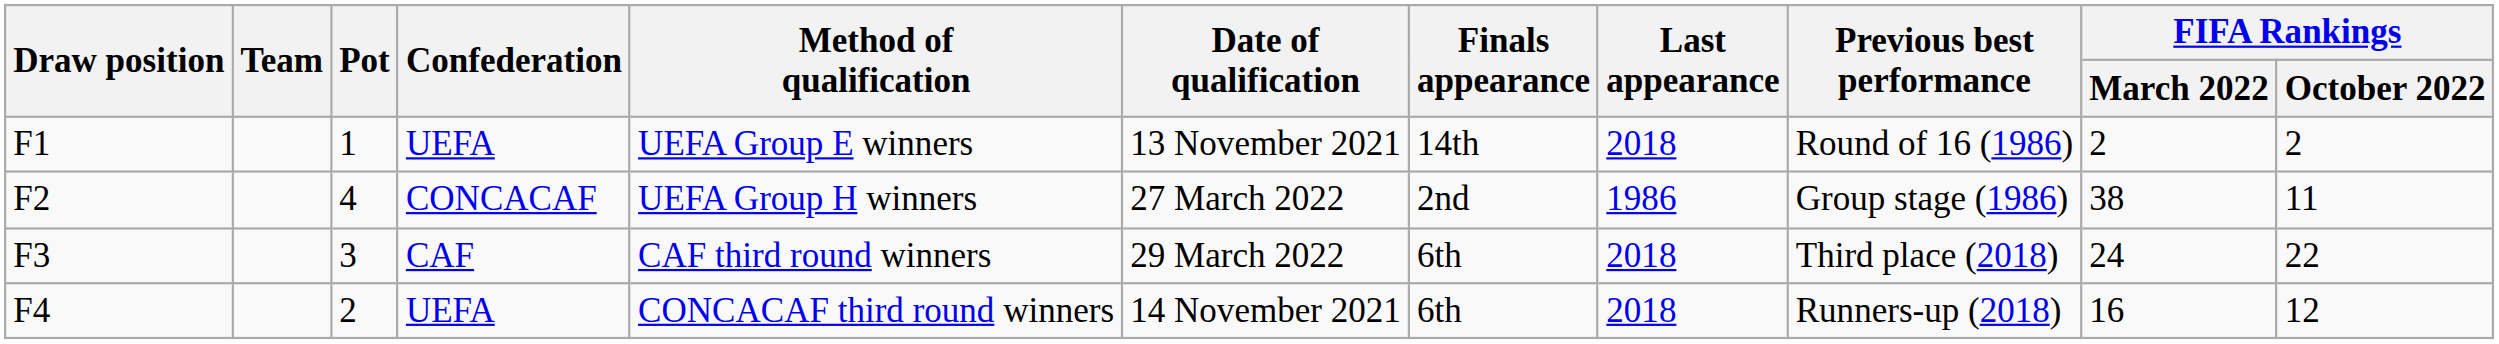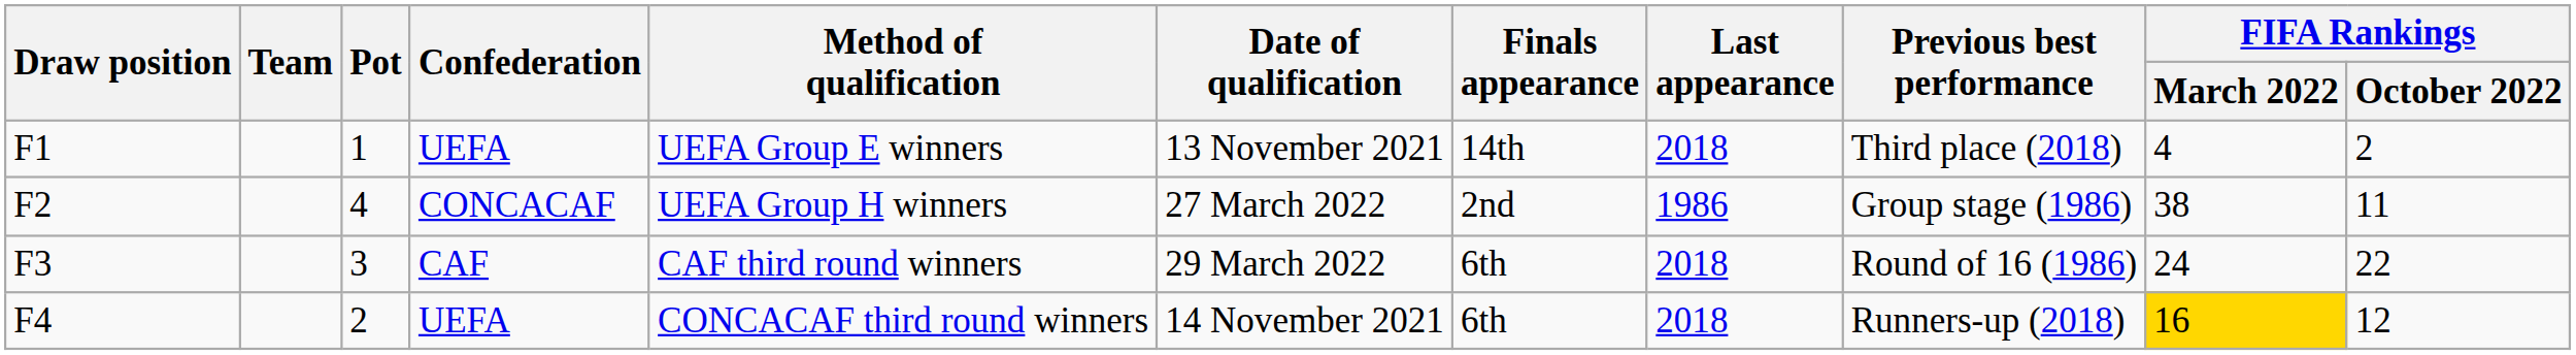 <table class="wikitable sortable">
 <tr>
 <th rowspan=2>Draw position</th>
 <th rowspan=2>Team</th>
 <th rowspan=2>Pot</th>
 <th rowspan=2>Confederation</th>
 <th rowspan=2>Method of<br>qualification</th>
 <th rowspan=2>Date of<br>qualification</th>
 <th rowspan=2 data-sort-type="number">Finals<br>appearance</th>
 <th rowspan=2>Last<br>appearance</th>
 <th rowspan=2>Previous best<br>performance</th>
 <th colspan=2><a href='#'>FIFA Rankings</a></th>
 </tr>
 <tr>
 <th>March 2022</th>
 <th>October 2022</th>
 </tr>
 <tr>
 <td>F1</td>
 <td style=white-space:nowrap></td>
 <td>1</td>
 <td><a href='#'>UEFA</a></td>
 <td><a href='#'>UEFA Group E</a> winners</td>
 <td>13 November 2021</td>
 <td>14th</td>
 <td><a href='#'>2018</a></td>
-<td data-sort-value="3.1">Round of 16 (<a href='#'>1986</a>)</td>
-<td>2</td>
+<td data-sort-value="6.1">Third place (<a href='#'>2018</a>)</td>
+<td>4</td>
 <td>2</td>
 </tr>
 <tr>
 <td>F2</td>
 <td style=white-space:nowrap></td>
 <td>4</td>
 <td><a href='#'>CONCACAF</a></td>
 <td><a href='#'>UEFA Group H</a> winners</td>
 <td>27 March 2022</td>
 <td>2nd</td>
 <td><a href='#'>1986</a></td>
 <td data-sort-value="2.1">Group stage (<a href='#'>1986</a>)</td>
 <td>38</td>
 <td>11</td>
 </tr>
 <tr>
 <td>F3</td>
 <td style=white-space:nowrap></td>
 <td>3</td>
 <td><a href='#'>CAF</a></td>
 <td><a href='#'>CAF third round</a> winners</td>
 <td>29 March 2022</td>
 <td>6th</td>
 <td><a href='#'>2018</a></td>
-<td data-sort-value="6.1">Third place (<a href='#'>2018</a>)</td>
+<td data-sort-value="3.1">Round of 16 (<a href='#'>1986</a>)</td>
 <td>24</td>
 <td>22</td>
 </tr>
 <tr>
 <td>F4</td>
 <td style=white-space:nowrap></td>
 <td>2</td>
 <td><a href='#'>UEFA</a></td>
 <td><a href='#'>CONCACAF third round</a> winners</td>
 <td>14 November 2021</td>
 <td>6th</td>
 <td><a href='#'>2018</a></td>
 <td data-sort-value="7.1">Runners-up (<a href='#'>2018</a>)</td>
-<td>16</td>
+<td style="background: gold;">16</td>
 <td>12</td>
 </tr>
 </table>
